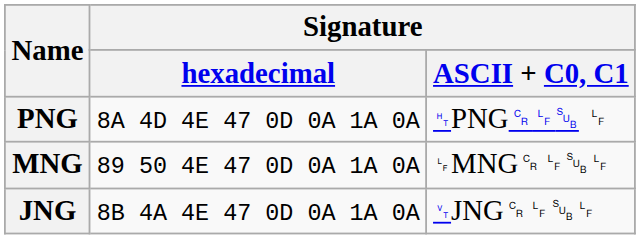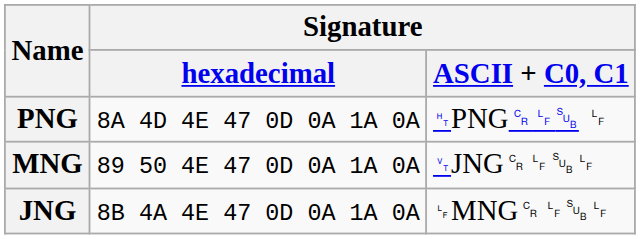 <table class="wikitable">
 <tr>
 <th rowspan="2">Name</th>
 <th colspan="2">Signature</th>
 </tr>
 <tr>
 <th><a href='#'>hexadecimal</a></th>
 <th><a href='#'>ASCII</a> + <a href='#'>C0, C1</a></th>
 </tr>
 <tr>
 <th>PNG</th>
 <td><code>8A 4D 4E 47 0D 0A 1A 0A</code></td>
 <td><code><a href='#'>␉</a></code>PNG<a href='#'>␍</a><a href='#'>␊</a><a href='#'>␚</a> ␊</td>
 </tr>
 <tr>
 <th>MNG</th>
 <td><code>89 50 4E 47 0D 0A 1A 0A</code></td>
-<td><code>␊</code>MNG␍␊␚␊</td>
+<td><code><a href='#'>␋</a></code>JNG␍␊␚␊</td>
 </tr>
 <tr>
 <th>JNG</th>
 <td><code>8B 4A 4E 47 0D 0A 1A 0A</code></td>
-<td><code><a href='#'>␋</a></code>JNG␍␊␚␊</td>
+<td><code>␊</code>MNG␍␊␚␊</td>
 </tr>
 </table>
